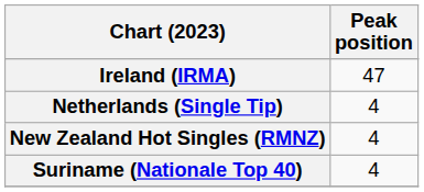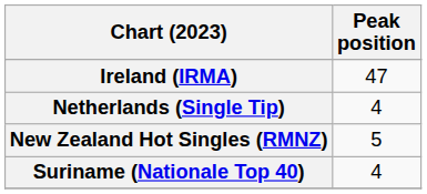 <table class="wikitable sortable plainrowheaders" style="text-align:center">
 <tr>
 <th scope="col">Chart (2023)</th>
 <th scope="col">Peak<br>position</th>
 </tr>
 <tr>
 </tr>
 <tr>
 <th scope="row">Ireland (<a href='#'>IRMA</a>)</th>
 <td>47</td>
 </tr>
 <tr>
 <th scope="row">Netherlands (<a href='#'>Single Tip</a>)</th>
 <td>4</td>
 </tr>
 <tr>
 <th scope="row">New Zealand Hot Singles (<a href='#'>RMNZ</a>)</th>
-<td>4</td>
+<td>5</td>
 </tr>
 <tr>
 <th scope="row">Suriname (<a href='#'>Nationale Top 40</a>)</th>
 <td>4</td>
 </tr>
 <tr>
 </tr>
 <tr>
 </tr>
 <tr>
 </tr>
 <tr>
 </tr>
 <tr>
 </tr>
 </table>
